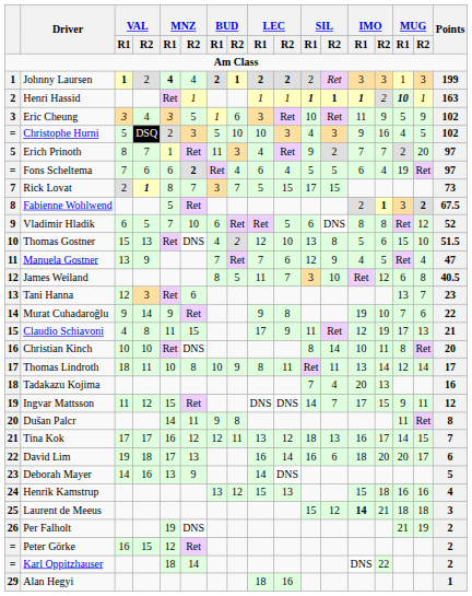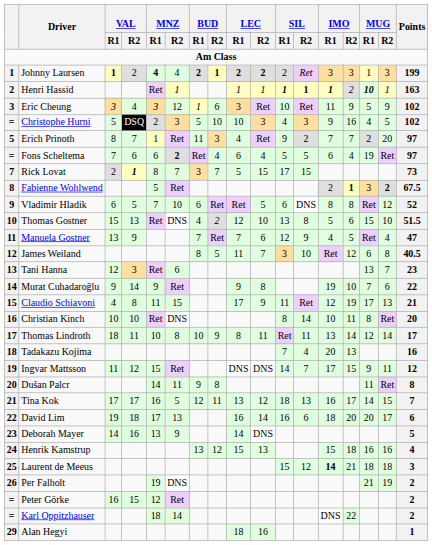 <table class="wikitable" style="font-size:90%; text-align:center">
 <tr style="background:#f9f9f9" valign="top">
 <th rowspan=2 valign="middle"></th>
 <th rowspan=2 valign="middle">Driver</th>
 <th colspan=2><br><a href='#'>VAL</a></th>
 <th colspan=2><br><a href='#'>MNZ</a></th>
 <th colspan=2><br><a href='#'>BUD</a></th>
 <th colspan=2><br><a href='#'>LEC</a></th>
 <th colspan=2><br><a href='#'>SIL</a></th>
 <th colspan=2><br><a href='#'>IMO</a></th>
 <th colspan=2><br><a href='#'>MUG</a></th>
 <th rowspan=2 valign="middle">Points</th>
 </tr>
 <tr>
 <th>R1</th>
 <th>R2</th>
 <th>R1</th>
 <th>R2</th>
 <th>R1</th>
 <th>R2</th>
 <th>R1</th>
 <th>R2</th>
 <th>R1</th>
 <th>R2</th>
 <th>R1</th>
 <th>R2</th>
 <th>R1</th>
 <th>R2</th>
 </tr>
 <tr>
 <td colspan=17 align=center><strong>Am Class</strong></td>
 </tr>
 <tr>
 <th>1</th>
 <td align=left> Johnny Laursen</td>
 <td style="background:#ffffbf;"><strong>1</strong></td>
 <td style="background:#dfdfdf;">2</td>
 <td style="background:#dfffdf;"><strong>4</strong></td>
 <td style="background:#dfffdf;">4</td>
 <td style="background:#dfdfdf;"><strong>2</strong></td>
 <td style="background:#ffffbf;"><strong>1</strong></td>
 <td style="background:#dfdfdf;"><strong>2</strong></td>
 <td style="background:#dfdfdf;"><strong>2</strong></td>
 <td style="background:#dfdfdf;">2</td>
 <td style="background:#efcfff;"><em>Ret</em></td>
 <td style="background:#ffdf9f;">3</td>
 <td style="background:#ffdf9f;">3</td>
 <td style="background:#ffffbf;">1</td>
 <td style="background:#ffdf9f;">3</td>
 <th>199</th>
 </tr>
 <tr>
 <th>2</th>
 <td align=left> Henri Hassid</td>
 <td></td>
 <td></td>
 <td style="background:#efcfff;">Ret</td>
 <td style="background:#ffffbf;"><em>1</em></td>
 <td></td>
 <td></td>
 <td style="background:#ffffbf;"><em>1</em></td>
 <td style="background:#ffffbf;"><em>1</em></td>
 <td style="background:#ffffbf;"><strong> <em>1</em> </strong></td>
 <td style="background:#ffffbf;"><strong>1</strong></td>
 <td style="background:#ffffbf;"><strong> <em>1</em> </strong></td>
 <td style="background:#dfdfdf;"><em>2</em></td>
 <td style="background:#dfffdf;"><strong> <em>10</em> </strong></td>
 <td style="background:#ffffbf;"><em>1</em></td>
 <th>163</th>
 </tr>
 <tr>
 <th>3</th>
 <td align=left> Eric Cheung</td>
 <td style="background:#ffdf9f;"><em>3</em></td>
 <td style="background:#dfffdf;">4</td>
 <td style="background:#ffdf9f;"><em>3</em></td>
-<td style="background:#dfffdf;">5</td>
+<td style="background:#dfffdf;">12</td>
 <td style="background:#ffffbf;"><em>1</em></td>
 <td style="background:#dfffdf;">6</td>
 <td style="background:#ffdf9f;">3</td>
 <td style="background:#efcfff;">Ret</td>
 <td style="background:#dfffdf;">10</td>
 <td style="background:#efcfff;">Ret</td>
 <td style="background:#dfffdf;">11</td>
 <td style="background:#dfffdf;">9</td>
 <td style="background:#dfffdf;">5</td>
 <td style="background:#dfffdf;">9</td>
 <th>102</th>
 </tr>
 <tr>
 <th>=</th>
 <td align=left> <a href='#'>Christophe Hurni</a></td>
 <td style="background:#dfffdf;">5</td>
 <td style="background:black; color:white"><span>DSQ</span></td>
 <td style="background:#dfdfdf;">2</td>
 <td style="background:#ffdf9f;">3</td>
 <td style="background:#dfffdf;">5</td>
 <td style="background:#dfffdf;">10</td>
 <td style="background:#dfffdf;">10</td>
 <td style="background:#ffdf9f;">3</td>
 <td style="background:#dfffdf;">4</td>
 <td style="background:#ffdf9f;">3</td>
 <td style="background:#dfffdf;">9</td>
 <td style="background:#dfffdf;">16</td>
 <td style="background:#dfffdf;">4</td>
 <td style="background:#dfffdf;">5</td>
 <th>102</th>
 </tr>
 <tr>
 <th>5</th>
 <td align=left> Erich Prinoth</td>
 <td style="background:#dfffdf;">8</td>
 <td style="background:#dfffdf;">7</td>
 <td style="background:#ffffbf;">1</td>
 <td style="background:#efcfff;">Ret</td>
 <td style="background:#dfffdf;">11</td>
 <td style="background:#ffdf9f;">3</td>
 <td style="background:#dfffdf;">4</td>
 <td style="background:#efcfff;">Ret</td>
 <td style="background:#dfffdf;">9</td>
 <td style="background:#dfdfdf;">2</td>
 <td style="background:#dfffdf;">7</td>
 <td style="background:#dfffdf;">7</td>
 <td style="background:#dfdfdf;">2</td>
 <td style="background:#dfffdf;">20</td>
 <th>97</th>
 </tr>
 <tr>
 <th>=</th>
 <td align=left> Fons Scheltema</td>
 <td style="background:#dfffdf;">7</td>
 <td style="background:#dfffdf;">6</td>
 <td style="background:#dfffdf;">6</td>
 <td style="background:#dfdfdf;"><strong>2</strong></td>
 <td style="background:#efcfff;">Ret</td>
 <td style="background:#dfffdf;">4</td>
 <td style="background:#dfffdf;">6</td>
 <td style="background:#dfffdf;">4</td>
 <td style="background:#dfffdf;">5</td>
 <td style="background:#dfffdf;">5</td>
 <td style="background:#dfffdf;">6</td>
 <td style="background:#dfffdf;">4</td>
 <td style="background:#dfffdf;">19</td>
 <td style="background:#efcfff;">Ret</td>
 <th>97</th>
 </tr>
 <tr>
 <th>7</th>
 <td align=left> Rick Lovat</td>
 <td style="background:#dfdfdf;">2</td>
 <td style="background:#ffffbf;"><strong> <em>1</em> </strong></td>
 <td style="background:#dfffdf;">8</td>
 <td style="background:#dfffdf;">7</td>
 <td style="background:#ffdf9f;">3</td>
 <td style="background:#dfffdf;">7</td>
 <td style="background:#dfffdf;">5</td>
 <td style="background:#dfffdf;">15</td>
 <td style="background:#dfffdf;">17</td>
 <td style="background:#dfffdf;">15</td>
 <td></td>
 <td></td>
 <td></td>
 <td></td>
 <th>73</th>
 </tr>
 <tr>
 <th>8</th>
 <td align=left> <a href='#'>Fabienne Wohlwend</a></td>
 <td></td>
 <td></td>
 <td style="background:#dfffdf;">5</td>
 <td style="background:#efcfff;">Ret</td>
 <td></td>
 <td></td>
 <td></td>
 <td></td>
 <td></td>
 <td></td>
 <td style="background:#dfdfdf;">2</td>
 <td style="background:#ffffbf;"><strong>1</strong></td>
 <td style="background:#ffdf9f;">3</td>
 <td style="background:#dfdfdf;"><strong>2</strong></td>
 <th>67.5</th>
 </tr>
 <tr>
 <th>9</th>
 <td align=left> Vladimir Hladik</td>
 <td style="background:#dfffdf;">6</td>
 <td style="background:#dfffdf;">5</td>
 <td style="background:#dfffdf;">7</td>
 <td style="background:#dfffdf;">10</td>
 <td style="background:#dfffdf;">6</td>
 <td style="background:#efcfff;">Ret</td>
 <td style="background:#efcfff;">Ret</td>
 <td style="background:#dfffdf;">5</td>
 <td style="background:#dfffdf;">6</td>
 <td style="background:#ffffff;">DNS</td>
 <td style="background:#dfffdf;">8</td>
 <td style="background:#dfffdf;">8</td>
 <td style="background:#efcfff;">Ret</td>
 <td style="background:#dfffdf;">12</td>
 <th>52</th>
 </tr>
 <tr>
 <th>10</th>
 <td align=left> Thomas Gostner</td>
 <td style="background:#dfffdf;">15</td>
 <td style="background:#dfffdf;">13</td>
 <td style="background:#efcfff;">Ret</td>
 <td style="background:#ffffff;">DNS</td>
 <td style="background:#dfffdf;">4</td>
 <td style="background:#dfdfdf;"><em>2</em></td>
 <td style="background:#dfffdf;">12</td>
 <td style="background:#dfffdf;">10</td>
 <td style="background:#dfffdf;">13</td>
 <td style="background:#dfffdf;">8</td>
 <td style="background:#dfffdf;">5</td>
 <td style="background:#dfffdf;">6</td>
 <td style="background:#dfffdf;">15</td>
 <td style="background:#dfffdf;">10</td>
 <th>51.5</th>
 </tr>
 <tr>
 <th>11</th>
 <td align=left> <a href='#'>Manuela Gostner</a></td>
 <td style="background:#dfffdf;">13</td>
 <td style="background:#dfffdf;">9</td>
 <td></td>
 <td></td>
 <td style="background:#dfffdf;">7</td>
 <td style="background:#efcfff;">Ret</td>
 <td style="background:#dfffdf;">7</td>
 <td style="background:#dfffdf;">6</td>
 <td style="background:#dfffdf;">12</td>
 <td style="background:#dfffdf;">9</td>
 <td style="background:#dfffdf;">4</td>
 <td style="background:#dfffdf;">5</td>
 <td style="background:#efcfff;">Ret</td>
 <td style="background:#dfffdf;">4</td>
 <th>47</th>
 </tr>
 <tr>
 <th>12</th>
 <td align=left> James Weiland</td>
 <td></td>
 <td></td>
 <td></td>
 <td></td>
 <td style="background:#dfffdf;">8</td>
 <td style="background:#dfffdf;">5</td>
 <td style="background:#dfffdf;">11</td>
 <td style="background:#dfffdf;">7</td>
 <td style="background:#ffdf9f;">3</td>
 <td style="background:#dfffdf;">10</td>
 <td style="background:#efcfff;">Ret</td>
 <td style="background:#dfffdf;">12</td>
 <td style="background:#dfffdf;">6</td>
 <td style="background:#dfffdf;">8</td>
 <th>40.5</th>
 </tr>
 <tr>
 <th>13</th>
 <td align=left> Tani Hanna</td>
 <td style="background:#dfffdf;">12</td>
 <td style="background:#ffdf9f;">3</td>
 <td style="background:#efcfff;">Ret</td>
 <td style="background:#dfffdf;">6</td>
 <td></td>
 <td></td>
 <td></td>
 <td></td>
 <td></td>
 <td></td>
 <td></td>
 <td></td>
 <td style="background:#dfffdf;">13</td>
 <td style="background:#dfffdf;">7</td>
 <th>23</th>
 </tr>
 <tr>
 <th>14</th>
 <td align=left> Murat Cuhadaroğlu</td>
 <td style="background:#dfffdf;">9</td>
 <td style="background:#dfffdf;">14</td>
 <td style="background:#dfffdf;">9</td>
 <td style="background:#efcfff;">Ret</td>
 <td></td>
 <td></td>
 <td style="background:#dfffdf;">9</td>
 <td style="background:#dfffdf;">8</td>
 <td></td>
 <td></td>
 <td style="background:#dfffdf;">19</td>
 <td style="background:#dfffdf;">10</td>
 <td style="background:#dfffdf;">7</td>
 <td style="background:#dfffdf;">6</td>
 <th>22</th>
 </tr>
 <tr>
 <th>15</th>
 <td align=left> <a href='#'>Claudio Schiavoni</a></td>
 <td style="background:#dfffdf;">4</td>
 <td style="background:#dfffdf;">8</td>
 <td style="background:#dfffdf;">11</td>
 <td style="background:#dfffdf;">15</td>
 <td></td>
 <td></td>
 <td style="background:#dfffdf;">17</td>
 <td style="background:#dfffdf;">9</td>
 <td style="background:#dfffdf;">11</td>
 <td style="background:#efcfff;">Ret</td>
 <td style="background:#dfffdf;">12</td>
 <td style="background:#dfffdf;">19</td>
 <td style="background:#dfffdf;">17</td>
 <td style="background:#dfffdf;">13</td>
 <th>21</th>
 </tr>
 <tr>
 <th>16</th>
 <td align=left> Christian Kinch</td>
 <td style="background:#dfffdf;">10</td>
 <td style="background:#dfffdf;">10</td>
 <td style="background:#efcfff;">Ret</td>
 <td style="background:#ffffff;">DNS</td>
 <td></td>
 <td></td>
 <td></td>
 <td></td>
 <td style="background:#dfffdf;">8</td>
 <td style="background:#dfffdf;">14</td>
 <td style="background:#dfffdf;">10</td>
 <td style="background:#dfffdf;">11</td>
 <td style="background:#dfffdf;">8</td>
 <td style="background:#efcfff;">Ret</td>
 <th>20</th>
 </tr>
 <tr>
 <th>17</th>
 <td align=left> Thomas Lindroth</td>
 <td style="background:#dfffdf;">18</td>
 <td style="background:#dfffdf;">11</td>
 <td style="background:#dfffdf;">10</td>
 <td style="background:#dfffdf;">8</td>
 <td style="background:#dfffdf;">10</td>
 <td style="background:#dfffdf;">9</td>
 <td style="background:#dfffdf;">8</td>
 <td style="background:#dfffdf;">11</td>
 <td style="background:#efcfff;">Ret</td>
 <td style="background:#dfffdf;">11</td>
 <td style="background:#dfffdf;">13</td>
 <td style="background:#dfffdf;">14</td>
 <td style="background:#dfffdf;">12</td>
 <td style="background:#dfffdf;">14</td>
 <th>17</th>
 </tr>
 <tr>
 <th>18</th>
 <td align=left> Tadakazu Kojima</td>
 <td></td>
 <td></td>
 <td></td>
 <td></td>
 <td></td>
 <td></td>
 <td></td>
 <td></td>
 <td style="background:#dfffdf;">7</td>
 <td style="background:#dfffdf;">4</td>
 <td style="background:#dfffdf;">20</td>
 <td style="background:#dfffdf;">13</td>
 <td></td>
 <td></td>
 <th>16</th>
 </tr>
 <tr>
 <th>19</th>
 <td align=left> Ingvar Mattsson</td>
 <td style="background:#dfffdf;">11</td>
 <td style="background:#dfffdf;">12</td>
 <td style="background:#dfffdf;">15</td>
 <td style="background:#efcfff;">Ret</td>
 <td></td>
 <td></td>
 <td style="background:#ffffff;">DNS</td>
 <td style="background:#ffffff;">DNS</td>
 <td style="background:#dfffdf;">14</td>
 <td style="background:#dfffdf;">7</td>
 <td style="background:#dfffdf;">17</td>
 <td style="background:#dfffdf;">15</td>
 <td style="background:#dfffdf;">9</td>
 <td style="background:#dfffdf;">11</td>
 <th>12</th>
 </tr>
 <tr>
 <th>20</th>
 <td align=left> Dušan Palcr</td>
 <td></td>
 <td></td>
 <td style="background:#dfffdf;">14</td>
 <td style="background:#dfffdf;">11</td>
 <td style="background:#dfffdf;">9</td>
 <td style="background:#dfffdf;">8</td>
 <td></td>
 <td></td>
 <td></td>
 <td></td>
 <td></td>
 <td></td>
 <td style="background:#dfffdf;">11</td>
 <td style="background:#efcfff;">Ret</td>
 <th>8</th>
 </tr>
 <tr>
 <th>21</th>
 <td align=left> Tina Kok</td>
 <td style="background:#dfffdf;">17</td>
 <td style="background:#dfffdf;">17</td>
 <td style="background:#dfffdf;">16</td>
-<td style="background:#dfffdf;">12</td>
+<td style="background:#dfffdf;">5</td>
 <td style="background:#dfffdf;">12</td>
 <td style="background:#dfffdf;">11</td>
 <td style="background:#dfffdf;">13</td>
 <td style="background:#dfffdf;">12</td>
 <td style="background:#dfffdf;">18</td>
 <td style="background:#dfffdf;">13</td>
 <td style="background:#dfffdf;">16</td>
 <td style="background:#dfffdf;">17</td>
 <td style="background:#dfffdf;">14</td>
 <td style="background:#dfffdf;">15</td>
 <th>7</th>
 </tr>
 <tr>
 <th>22</th>
 <td align=left> David Lim</td>
 <td style="background:#dfffdf;">19</td>
 <td style="background:#dfffdf;">18</td>
 <td style="background:#dfffdf;">17</td>
 <td style="background:#dfffdf;">13</td>
 <td></td>
 <td></td>
 <td style="background:#dfffdf;">16</td>
 <td style="background:#dfffdf;">14</td>
 <td style="background:#dfffdf;">16</td>
 <td style="background:#dfffdf;">6</td>
 <td style="background:#dfffdf;">18</td>
 <td style="background:#dfffdf;">20</td>
 <td style="background:#dfffdf;">20</td>
 <td style="background:#dfffdf;">17</td>
 <th>6</th>
 </tr>
 <tr>
 <th>23</th>
 <td align=left> Deborah Mayer</td>
 <td style="background:#dfffdf;">14</td>
 <td style="background:#dfffdf;">16</td>
 <td style="background:#dfffdf;">13</td>
 <td style="background:#dfffdf;">9</td>
 <td></td>
 <td></td>
 <td style="background:#dfffdf;">14</td>
 <td style="background:#ffffff;">DNS</td>
 <td></td>
 <td></td>
 <td></td>
 <td></td>
 <td></td>
 <td></td>
 <th>5</th>
 </tr>
 <tr>
 <th>24</th>
 <td align=left> Henrik Kamstrup</td>
 <td></td>
 <td></td>
 <td></td>
 <td></td>
 <td style="background:#dfffdf;">13</td>
 <td style="background:#dfffdf;">12</td>
 <td style="background:#dfffdf;">15</td>
 <td style="background:#dfffdf;">13</td>
 <td></td>
 <td></td>
 <td style="background:#dfffdf;">15</td>
 <td style="background:#dfffdf;">18</td>
 <td style="background:#dfffdf;">16</td>
 <td style="background:#dfffdf;">16</td>
 <th>4</th>
 </tr>
 <tr>
 <th>25</th>
 <td align=left> Laurent de Meeus</td>
 <td></td>
 <td></td>
 <td></td>
 <td></td>
 <td></td>
 <td></td>
 <td></td>
 <td></td>
 <td style="background:#dfffdf;">15</td>
 <td style="background:#dfffdf;">12</td>
 <td style="background:#dfffdf;"><strong>14</strong></td>
 <td style="background:#dfffdf;">21</td>
 <td style="background:#dfffdf;">18</td>
 <td style="background:#dfffdf;">18</td>
 <th>3</th>
 </tr>
 <tr>
 <th>26</th>
 <td align=left> Per Falholt</td>
 <td></td>
 <td></td>
 <td style="background:#dfffdf;">19</td>
 <td style="background:#ffffff;">DNS</td>
 <td></td>
 <td></td>
 <td></td>
 <td></td>
 <td></td>
 <td></td>
 <td></td>
 <td></td>
 <td style="background:#dfffdf;">21</td>
 <td style="background:#dfffdf;">19</td>
 <th>2</th>
 </tr>
 <tr>
 <th>=</th>
 <td align=left> Peter Görke</td>
 <td style="background:#dfffdf;">16</td>
 <td style="background:#dfffdf;">15</td>
 <td style="background:#dfffdf;">12</td>
 <td style="background:#efcfff;">Ret</td>
 <td></td>
 <td></td>
 <td></td>
 <td></td>
 <td></td>
 <td></td>
 <td></td>
 <td></td>
 <td></td>
 <td></td>
 <th>2</th>
 </tr>
 <tr>
 <th>=</th>
 <td align=left> <a href='#'>Karl Oppitzhauser</a></td>
 <td></td>
 <td></td>
 <td style="background:#dfffdf;">18</td>
 <td style="background:#dfffdf;">14</td>
 <td></td>
 <td></td>
 <td></td>
 <td></td>
 <td></td>
 <td></td>
 <td style="background:#ffffff;">DNS</td>
 <td style="background:#dfffdf;">22</td>
 <td></td>
 <td></td>
 <th>2</th>
 </tr>
 <tr>
 <th>29</th>
 <td align=left> Alan Hegyi</td>
 <td></td>
 <td></td>
 <td></td>
 <td></td>
 <td></td>
 <td></td>
 <td style="background:#dfffdf;">18</td>
 <td style="background:#dfffdf;">16</td>
 <td></td>
 <td></td>
 <td></td>
 <td></td>
 <td></td>
 <td></td>
 <th>1</th>
 </tr>
 </table>
